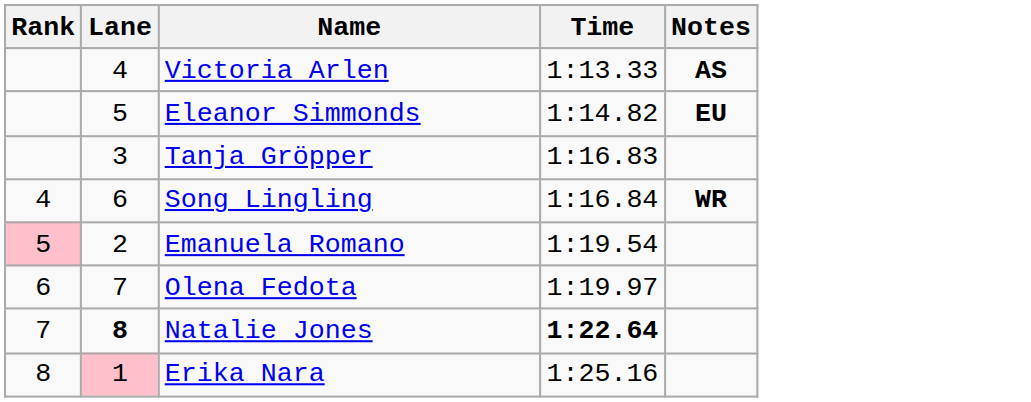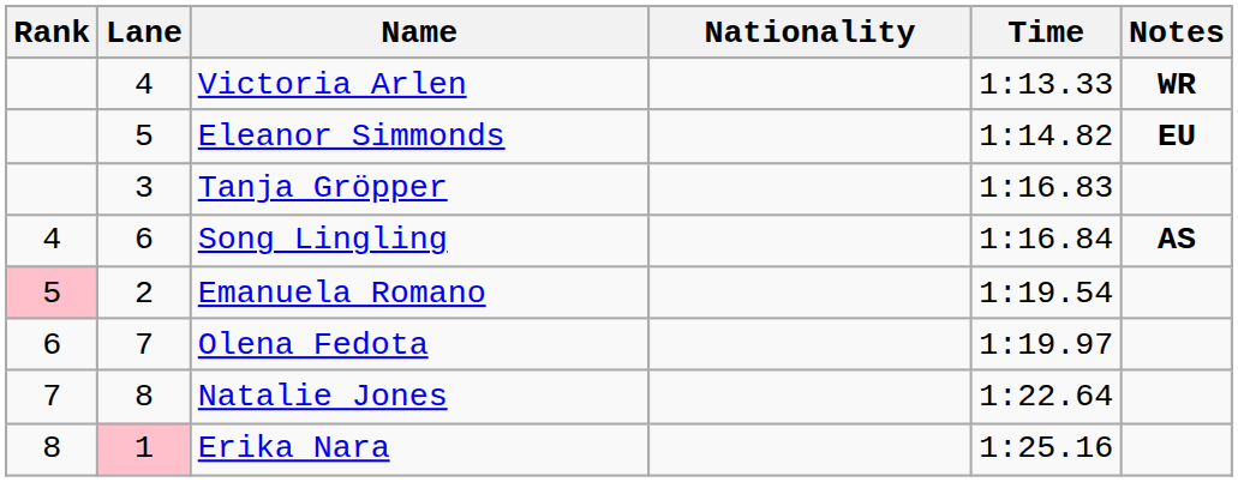 <table class="wikitable sortable" style="text-align:center">
 <tr>
 <th>Rank</th>
 <th>Lane</th>
 <th style="width:180px">Name</th>
+<th style="width:125px">Nationality</th>
 <th>Time</th>
 <th>Notes</th>
 </tr>
 <tr>
 <td></td>
 <td>4</td>
 <td style="text-align:left;"><a href='#'>Victoria Arlen</a></td>
+<td style="text-align:left;"></td>
 <td>1:13.33</td>
-<td><strong>AS</strong></td>
+<td><strong>WR</strong></td>
 </tr>
 <tr>
 <td></td>
 <td>5</td>
 <td style="text-align:left;"><a href='#'>Eleanor Simmonds</a></td>
+<td style="text-align:left;"></td>
 <td>1:14.82</td>
 <td><strong>EU</strong></td>
 </tr>
 <tr>
 <td></td>
 <td>3</td>
 <td style="text-align:left;"><a href='#'>Tanja Gröpper</a></td>
+<td style="text-align:left;"></td>
 <td>1:16.83</td>
 <td></td>
 </tr>
 <tr>
 <td>4</td>
 <td>6</td>
 <td style="text-align:left;"><a href='#'>Song Lingling</a></td>
+<td style="text-align:left;"></td>
 <td>1:16.84</td>
-<td><strong>WR</strong></td>
+<td><strong>AS</strong></td>
 </tr>
 <tr>
 <td style="background: pink;">5</td>
 <td>2</td>
 <td style="text-align:left;"><a href='#'>Emanuela Romano</a></td>
+<td style="text-align:left;"></td>
 <td>1:19.54</td>
 <td></td>
 </tr>
 <tr>
 <td>6</td>
 <td>7</td>
 <td style="text-align:left;"><a href='#'>Olena Fedota</a></td>
+<td style="text-align:left;"></td>
 <td>1:19.97</td>
 <td></td>
 </tr>
 <tr>
 <td>7</td>
-<td><strong>8</strong></td>
+<td>8</td>
 <td style="text-align:left;"><a href='#'>Natalie Jones</a></td>
-<td><strong>1:22.64</strong></td>
+<td style="text-align:left;"></td>
+<td>1:22.64</td>
 <td></td>
 </tr>
 <tr>
 <td>8</td>
 <td style="background: pink;">1</td>
 <td style="text-align:left;"><a href='#'>Erika Nara</a></td>
+<td style="text-align:left;"></td>
 <td>1:25.16</td>
 <td></td>
 </tr>
 </table>
